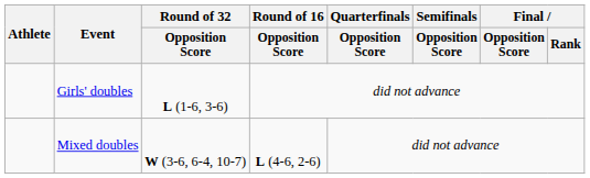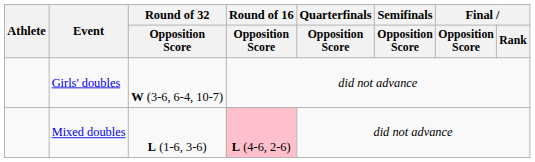 <table class=wikitable style="font-size:90%">
 <tr>
 <th rowspan=2>Athlete</th>
 <th rowspan=2>Event</th>
 <th>Round of 32</th>
 <th>Round of 16</th>
 <th>Quarterfinals</th>
 <th>Semifinals</th>
 <th colspan=2>Final / </th>
 </tr>
 <tr style="font-size:95%">
 <th>Opposition<br>Score</th>
 <th>Opposition<br>Score</th>
 <th>Opposition<br>Score</th>
 <th>Opposition<br>Score</th>
 <th>Opposition<br>Score</th>
 <th>Rank</th>
 </tr>
 <tr align=center>
 <td align=left><br></td>
 <td align=left><a href='#'>Girls' doubles</a></td>
-<td><br><br> <strong>L</strong> (1-6, 3-6)</td>
+<td><br><br><strong>W</strong> (3-6, 6-4, 10-7)</td>
 <td colspan=5><em>did not advance</em></td>
 </tr>
 <tr align=center>
 <td align=left><br></td>
 <td align=left><a href='#'>Mixed doubles</a></td>
-<td><br><br><strong>W</strong> (3-6, 6-4, 10-7)</td>
-<td><br><br><strong>L</strong> (4-6, 2-6)</td>
+<td><br><br> <strong>L</strong> (1-6, 3-6)</td>
+<td style="background: pink;"><br><br><strong>L</strong> (4-6, 2-6)</td>
 <td colspan=4><em>did not advance</em></td>
 </tr>
 </table>
